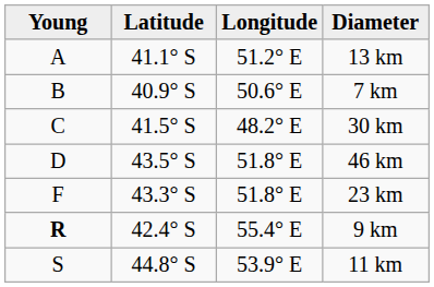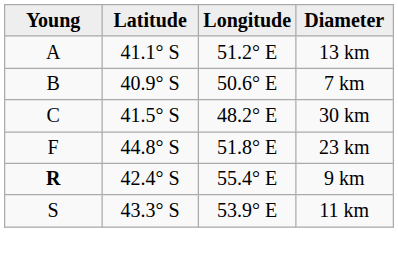 <table class="wikitable">
 <tr>
 <th width="25%" style="background:#eeeeee;">Young</th>
 <th width="25%" style="background:#eeeeee;">Latitude</th>
 <th width="25%" style="background:#eeeeee;">Longitude</th>
 <th width="25%" style="background:#eeeeee;">Diameter</th>
 </tr>
 <tr>
 <td align="center">A</td>
 <td align="center">41.1° S</td>
 <td align="center">51.2° E</td>
 <td align="center">13 km</td>
 </tr>
 <tr>
 <td align="center">B</td>
 <td align="center">40.9° S</td>
 <td align="center">50.6° E</td>
 <td align="center">7 km</td>
 </tr>
 <tr>
 <td align="center">C</td>
 <td align="center">41.5° S</td>
 <td align="center">48.2° E</td>
 <td align="center">30 km</td>
 </tr>
 <tr>
-<td align="center">D</td>
-<td align="center">43.5° S</td>
-<td align="center">51.8° E</td>
-<td align="center">46 km</td>
-</tr>
-<tr>
 <td align="center">F</td>
-<td align="center">43.3° S</td>
+<td align="center">44.8° S</td>
 <td align="center">51.8° E</td>
 <td align="center">23 km</td>
 </tr>
 <tr>
 <td align="center"><strong>R</strong></td>
 <td align="center">42.4° S</td>
 <td align="center">55.4° E</td>
 <td align="center">9 km</td>
 </tr>
 <tr>
 <td align="center">S</td>
-<td align="center">44.8° S</td>
+<td align="center">43.3° S</td>
 <td align="center">53.9° E</td>
 <td align="center">11 km</td>
 </tr>
 </table>
